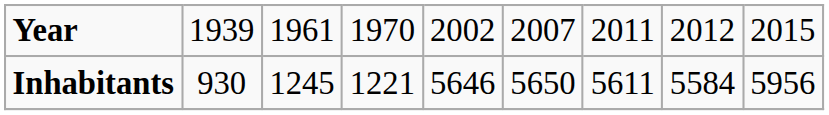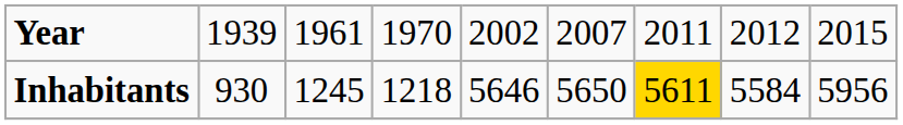 <table class="wikitable" width="200">
 <tr class="hintergrundfarbe8" align="center">
 <td align=left><strong>Year</strong></td>
 <td>1939</td>
 <td>1961</td>
 <td>1970</td>
 <td>2002</td>
 <td>2007</td>
 <td>2011</td>
 <td>2012</td>
 <td>2015</td>
 </tr>
 <tr align="center">
 <td align=left><strong>Inhabitants</strong></td>
 <td>930</td>
 <td>1245</td>
-<td>1221</td>
+<td>1218</td>
 <td>5646</td>
 <td>5650</td>
-<td>5611</td>
+<td style="background: gold;">5611</td>
 <td>5584</td>
 <td>5956</td>
 </tr>
 <tr>
 </tr>
 </table>
